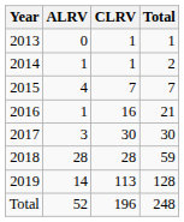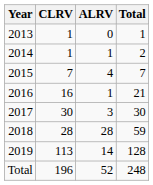 <table class="wikitable" align="right" style="text-align: right">
 <tr>
 <th>Year</th>
+<th>CLRV</th>
 <th>ALRV</th>
-<th>CLRV</th>
 <th>Total</th>
 </tr>
 <tr>
 <td>2013</td>
+<td>1</td>
 <td>0</td>
-<td>1</td>
 <td>1</td>
 </tr>
 <tr>
 <td>2014</td>
 <td>1</td>
 <td>1</td>
 <td>2</td>
 </tr>
 <tr>
 <td>2015</td>
+<td>7</td>
 <td>4</td>
-<td>7</td>
 <td>7</td>
 </tr>
 <tr>
 <td>2016</td>
+<td>16</td>
 <td>1</td>
-<td>16</td>
 <td>21</td>
 </tr>
 <tr>
 <td>2017</td>
+<td>30</td>
 <td>3</td>
-<td>30</td>
 <td>30</td>
 </tr>
 <tr>
 <td>2018</td>
 <td>28</td>
 <td>28</td>
 <td>59</td>
 </tr>
 <tr>
 <td>2019</td>
+<td>113</td>
 <td>14</td>
-<td>113</td>
 <td>128</td>
 </tr>
 <tr>
 <td>Total</td>
+<td>196</td>
 <td>52</td>
-<td>196</td>
 <td>248</td>
 </tr>
 </table>
